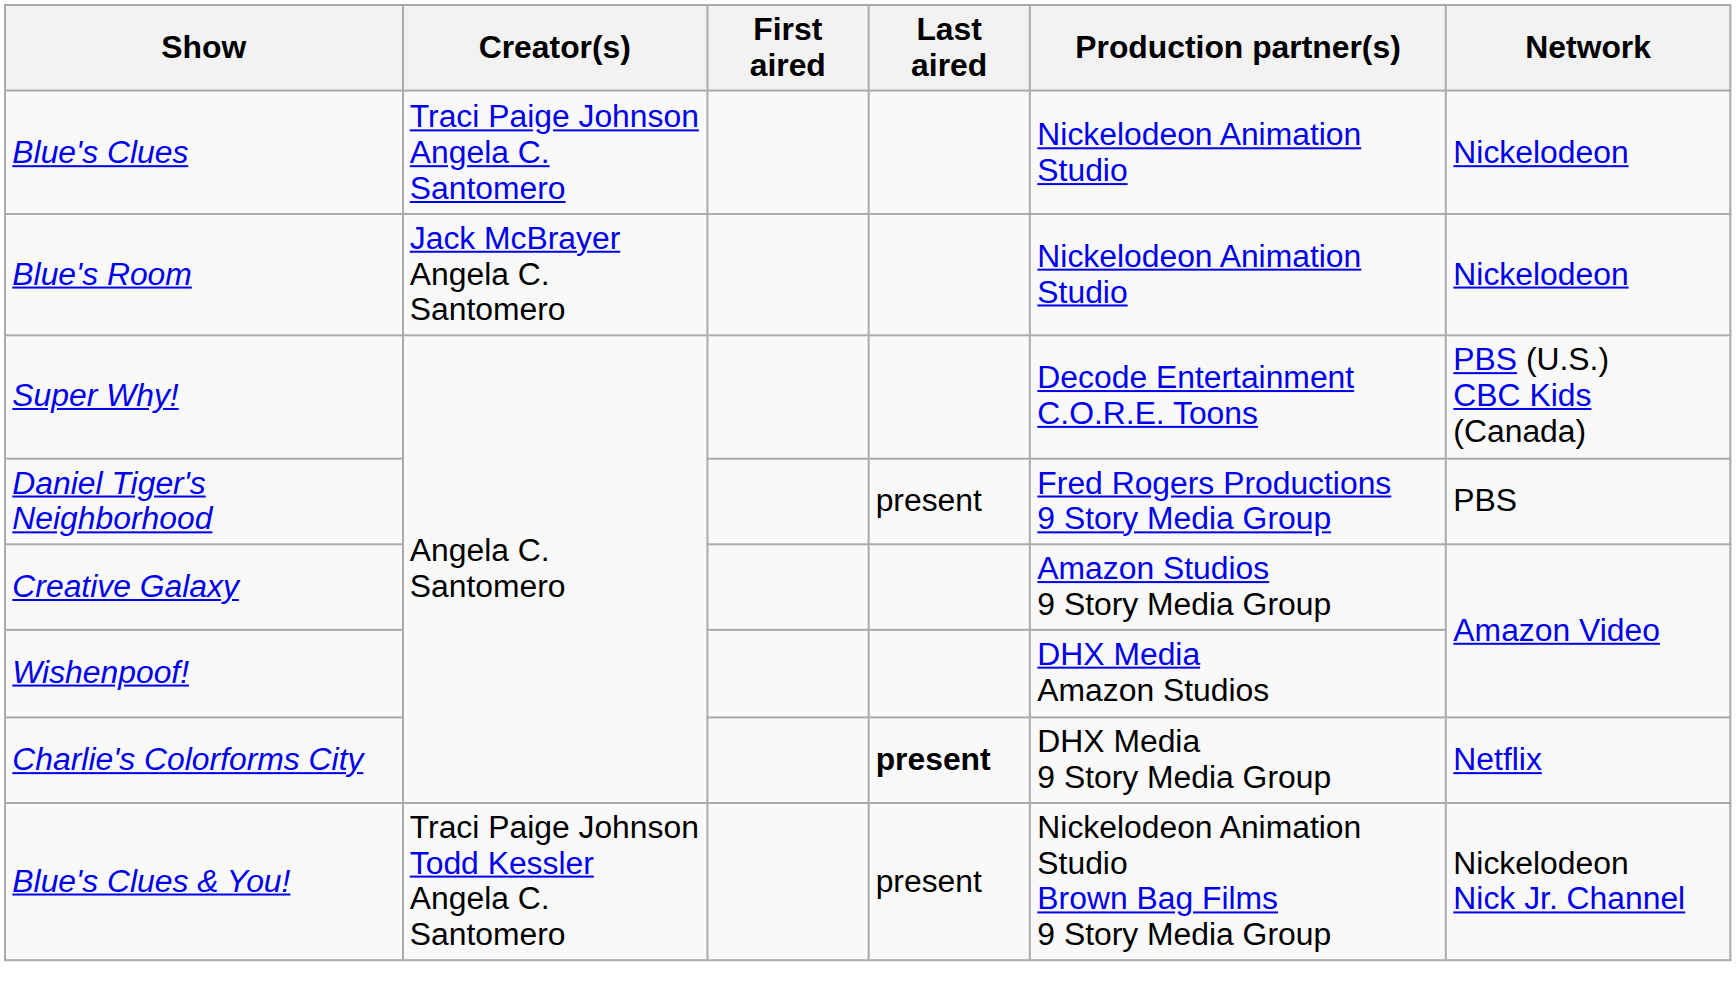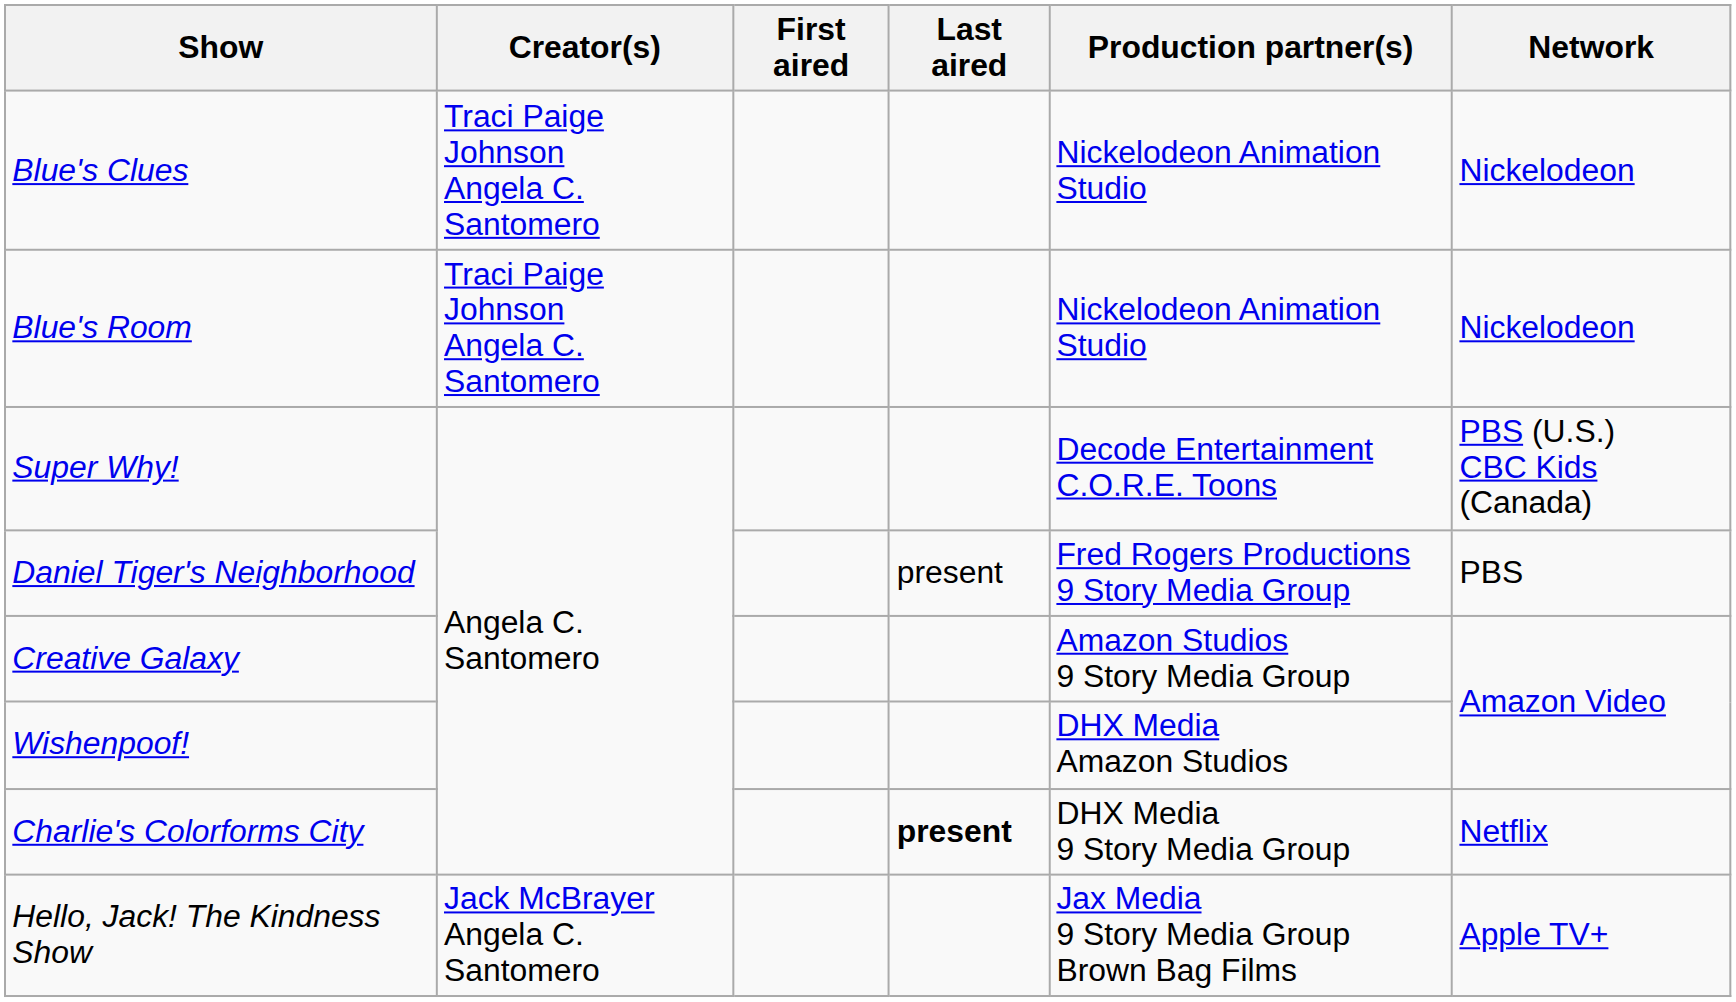 <table class="wikitable">
 <tr>
 <th>Show</th>
 <th>Creator(s)</th>
 <th>First aired</th>
 <th>Last aired</th>
 <th>Production partner(s)</th>
 <th>Network</th>
 </tr>
 <tr>
 <td><em><a href='#'>Blue's Clues</a></em></td>
 <td><a href='#'>Traci Paige Johnson</a><br><a href='#'>Angela C. Santomero</a></td>
 <td></td>
 <td></td>
 <td><a href='#'>Nickelodeon Animation Studio</a></td>
 <td><a href='#'>Nickelodeon</a></td>
 </tr>
 <tr>
 <td><em><a href='#'>Blue's Room</a></em> </td>
-<td><a href='#'>Jack McBrayer</a><br>Angela C. Santomero</td>
+<td><a href='#'>Traci Paige Johnson</a><br><a href='#'>Angela C. Santomero</a></td>
 <td></td>
 <td></td>
 <td><a href='#'>Nickelodeon Animation Studio</a></td>
 <td><a href='#'>Nickelodeon</a></td>
 </tr>
 <tr>
 <td><em><a href='#'>Super Why!</a></em></td>
 <td rowspan="5">Angela C. Santomero</td>
 <td></td>
 <td></td>
 <td><a href='#'>Decode Entertainment</a><br><a href='#'>C.O.R.E. Toons</a></td>
 <td><a href='#'>PBS</a> (U.S.)<br><a href='#'>CBC Kids</a> (Canada)</td>
 </tr>
 <tr>
 <td><em><a href='#'>Daniel Tiger's Neighborhood</a></em></td>
 <td></td>
 <td>present</td>
 <td><a href='#'>Fred Rogers Productions</a><br><a href='#'>9 Story Media Group</a></td>
 <td>PBS</td>
 </tr>
 <tr>
 <td><em><a href='#'>Creative Galaxy</a></em></td>
 <td></td>
 <td></td>
 <td><a href='#'>Amazon Studios</a><br>9 Story Media Group</td>
 <td rowspan="2"><a href='#'>Amazon Video</a></td>
 </tr>
 <tr>
 <td><em><a href='#'>Wishenpoof!</a></em></td>
 <td></td>
 <td></td>
 <td><a href='#'>DHX Media</a><br>Amazon Studios</td>
 </tr>
 <tr>
 <td><em><a href='#'>Charlie's Colorforms City</a></em></td>
 <td></td>
 <td><strong>present</strong></td>
 <td>DHX Media<br>9 Story Media Group</td>
 <td><a href='#'>Netflix</a></td>
 </tr>
 <tr>
-<td><em><a href='#'>Blue's Clues & You!</a></em></td>
-<td>Traci Paige Johnson<br><a href='#'>Todd Kessler</a><br>Angela C. Santomero</td>
+<td><em>Hello, Jack! The Kindness Show</em></td>
+<td><a href='#'>Jack McBrayer</a><br>Angela C. Santomero</td>
 <td></td>
-<td>present</td>
-<td>Nickelodeon Animation Studio<br><a href='#'>Brown Bag Films</a><br>9 Story Media Group</td>
-<td>Nickelodeon<br><a href='#'>Nick Jr. Channel</a></td>
+<td></td>
+<td><a href='#'>Jax Media</a><br>9 Story Media Group<br>Brown Bag Films</td>
+<td><a href='#'>Apple TV+</a></td>
 </tr>
 </table>
